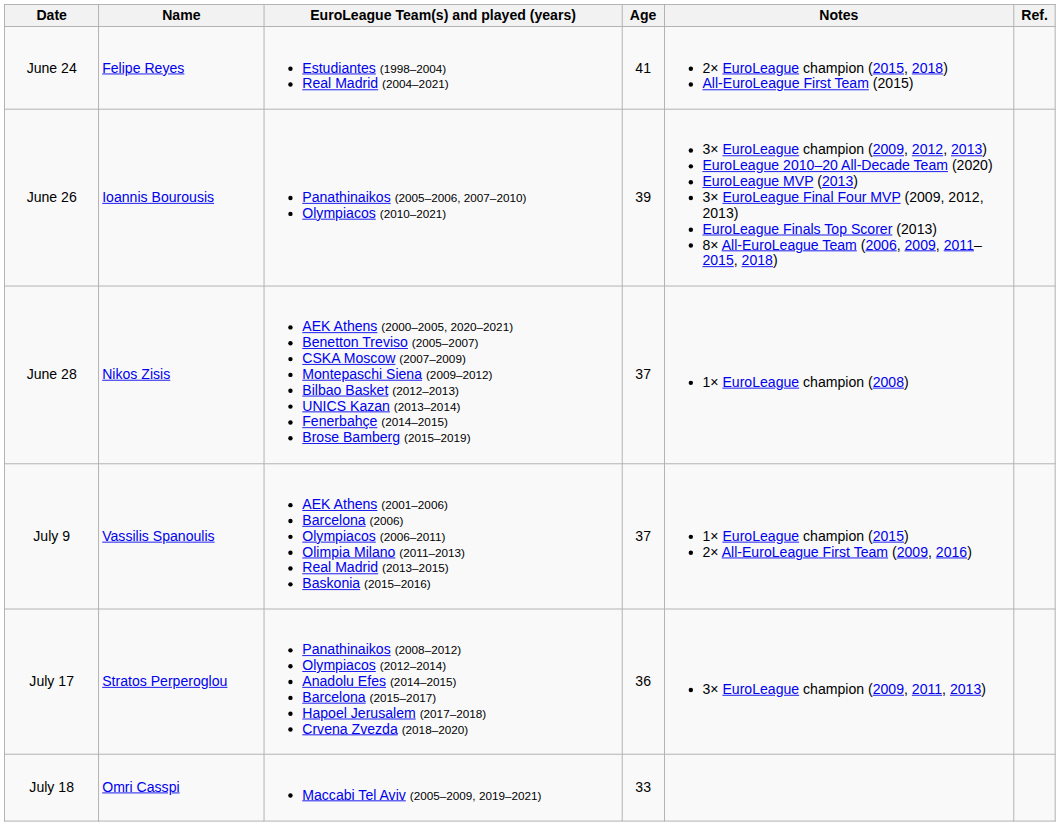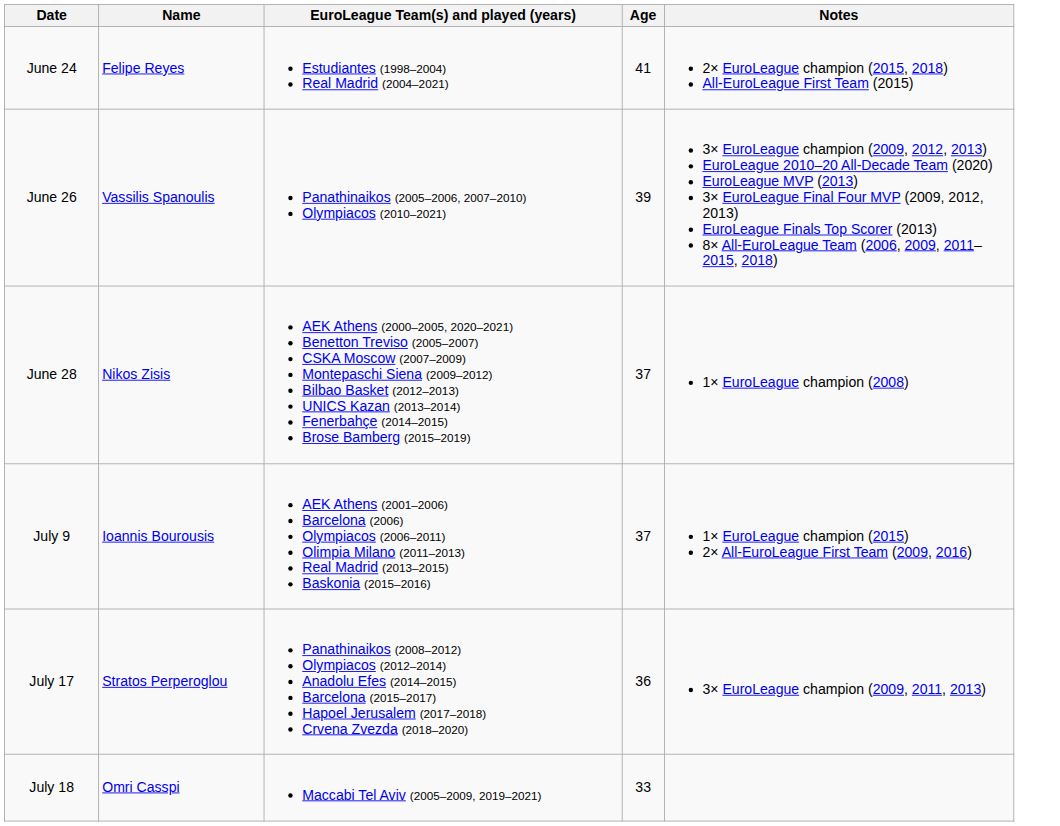 <table class="wikitable">
 <tr>
 <th style="width:100px">Date</th>
 <th style="width:180px">Name</th>
 <th style="width:400px">EuroLeague Team(s) and played (years)</th>
 <th style="width:40px">Age</th>
 <th style="width:390px">Notes</th>
-<th style="width:40px">Ref.</th>
 </tr>
 <tr>
 <td align=center>June 24</td>
 <td> <a href='#'>Felipe Reyes</a></td>
 <td><br><ul><li> <a href='#'>Estudiantes</a> <small>(1998–2004)</small></li><li> <a href='#'>Real Madrid</a> <small>(2004–2021)</small></li></ul></td>
 <td align=center>41</td>
 <td><br><ul><li>2× <a href='#'>EuroLeague</a> champion (<a href='#'>2015</a>, <a href='#'>2018</a>)</li><li><a href='#'>All-EuroLeague First Team</a> (2015)</li></ul></td>
-<td align=center></td>
 </tr>
 <tr>
 <td align=center>June 26</td>
-<td> <a href='#'>Ioannis Bourousis</a></td>
+<td> <a href='#'>Vassilis Spanoulis</a></td>
 <td><br><ul><li> <a href='#'>Panathinaikos</a> <small>(2005–2006, 2007–2010)</small></li><li> <a href='#'>Olympiacos</a> <small>(2010–2021)</small></li></ul></td>
 <td align=center>39</td>
 <td><br><ul><li>3× <a href='#'>EuroLeague</a> champion (<a href='#'>2009</a>, <a href='#'>2012</a>, <a href='#'>2013</a>)</li><li><a href='#'>EuroLeague 2010–20 All-Decade Team</a> (2020)</li><li><a href='#'>EuroLeague MVP</a> (<a href='#'>2013</a>)</li><li>3× <a href='#'>EuroLeague Final Four MVP</a> (2009, 2012, 2013)</li><li><a href='#'>EuroLeague Finals Top Scorer</a> (2013)</li><li>8× <a href='#'>All-EuroLeague Team</a> (<a href='#'>2006</a>, <a href='#'>2009</a>, <a href='#'>2011</a>–<a href='#'>2015</a>, <a href='#'>2018</a>)</li></ul></td>
-<td align=center></td>
 </tr>
 <tr>
 <td align=center>June 28</td>
 <td> <a href='#'>Nikos Zisis</a></td>
 <td><br><ul><li> <a href='#'>AEK Athens</a> <small>(2000–2005, 2020–2021)</small></li><li> <a href='#'>Benetton Treviso</a> <small>(2005–2007)</small></li><li> <a href='#'>CSKA Moscow</a> <small>(2007–2009)</small></li><li> <a href='#'>Montepaschi Siena</a> <small>(2009–2012)</small></li><li> <a href='#'>Bilbao Basket</a> <small>(2012–2013)</small></li><li> <a href='#'>UNICS Kazan</a> <small>(2013–2014)</small></li><li> <a href='#'>Fenerbahçe</a> <small>(2014–2015)</small></li><li> <a href='#'>Brose Bamberg</a> <small>(2015–2019)</small></li></ul></td>
 <td align=center>37</td>
 <td><br><ul><li>1× <a href='#'>EuroLeague</a> champion (<a href='#'>2008</a>)</li></ul></td>
-<td align=center></td>
 </tr>
 <tr>
 <td align=center>July 9</td>
-<td> <a href='#'>Vassilis Spanoulis</a></td>
+<td> <a href='#'>Ioannis Bourousis</a></td>
 <td><br><ul><li> <a href='#'>AEK Athens</a> <small>(2001–2006)</small></li><li> <a href='#'>Barcelona</a> <small>(2006)</small></li><li> <a href='#'>Olympiacos</a> <small>(2006–2011)</small></li><li> <a href='#'>Olimpia Milano</a> <small>(2011–2013)</small></li><li> <a href='#'>Real Madrid</a> <small>(2013–2015)</small></li><li> <a href='#'>Baskonia</a> <small>(2015–2016)</small></li></ul></td>
 <td align=center>37</td>
 <td><br><ul><li>1× <a href='#'>EuroLeague</a> champion (<a href='#'>2015</a>)</li><li>2× <a href='#'>All-EuroLeague First Team</a> (<a href='#'>2009</a>, <a href='#'>2016</a>)</li></ul></td>
-<td align=center></td>
 </tr>
 <tr>
 <td align=center>July 17</td>
 <td> <a href='#'>Stratos Perperoglou</a></td>
 <td><br><ul><li> <a href='#'>Panathinaikos</a> <small>(2008–2012)</small></li><li> <a href='#'>Olympiacos</a> <small>(2012–2014)</small></li><li> <a href='#'>Anadolu Efes</a> <small>(2014–2015)</small></li><li> <a href='#'>Barcelona</a> <small>(2015–2017)</small></li><li> <a href='#'>Hapoel Jerusalem</a> <small>(2017–2018)</small></li><li> <a href='#'>Crvena Zvezda</a> <small>(2018–2020)</small></li></ul></td>
 <td align=center>36</td>
 <td><br><ul><li>3× <a href='#'>EuroLeague</a> champion (<a href='#'>2009</a>, <a href='#'>2011</a>, <a href='#'>2013</a>)</li></ul></td>
-<td align=center></td>
 </tr>
 <tr>
 <td align=center>July 18</td>
 <td> <a href='#'>Omri Casspi</a></td>
 <td><br><ul><li> <a href='#'>Maccabi Tel Aviv</a> <small>(2005–2009, 2019–2021)</small></li></ul></td>
 <td align=center>33</td>
 <td></td>
-<td align=center></td>
 </tr>
 </table>
